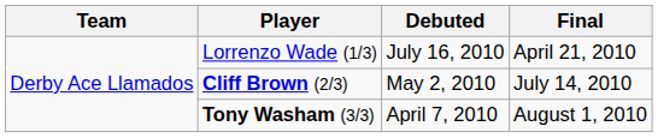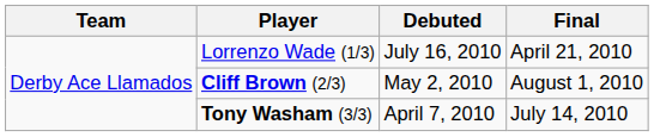 <table class=wikitable>
 <tr>
 <th>Team</th>
 <th>Player</th>
 <th>Debuted</th>
 <th>Final</th>
 </tr>
 <tr>
 <td rowspan=3><a href='#'>Derby Ace Llamados</a></td>
 <td><a href='#'>Lorrenzo Wade</a> <small>(1/3)</small></td>
 <td>July 16, 2010</td>
 <td>April 21, 2010</td>
 </tr>
 <tr>
 <td><strong><a href='#'>Cliff Brown</a></strong> <small>(2/3)</small></td>
 <td>May 2, 2010</td>
-<td>July 14, 2010</td>
+<td>August 1, 2010</td>
 </tr>
 <tr>
 <td><strong>Tony Washam</strong> <small>(3/3)</small></td>
 <td>April 7, 2010</td>
-<td>August 1, 2010</td>
+<td>July 14, 2010</td>
 </tr>
 </table>
